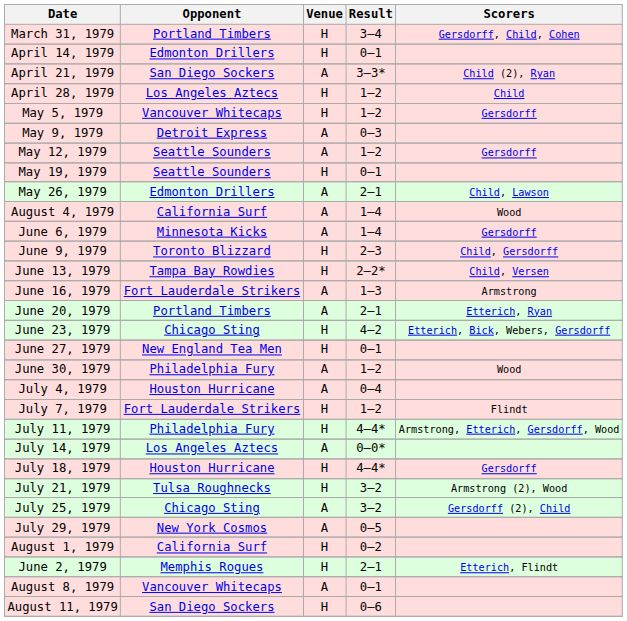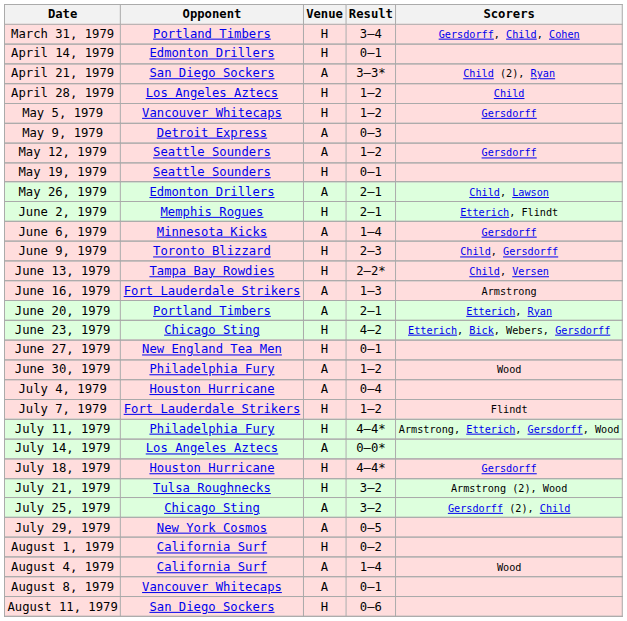 <table class="wikitable" style="font-size:95%; text-align:center">
 <tr>
 <th>Date</th>
 <th>Opponent</th>
 <th>Venue</th>
 <th>Result</th>
 <th>Scorers</th>
 </tr>
 <tr bgcolor="#ffdddd">
 <td>March 31, 1979</td>
 <td><a href='#'>Portland Timbers</a></td>
 <td>H</td>
 <td>3–4</td>
 <td><small><a href='#'>Gersdorff</a>, <a href='#'>Child</a>, <a href='#'>Cohen</a></small></td>
 </tr>
 <tr>
 </tr>
 <tr bgcolor="#ffdddd">
 <td>April 14, 1979</td>
 <td><a href='#'>Edmonton Drillers</a></td>
 <td>H</td>
 <td>0–1</td>
 <td><small></small></td>
 </tr>
 <tr>
 </tr>
 <tr bgcolor="#ffdddd">
 <td>April 21, 1979</td>
 <td><a href='#'>San Diego Sockers</a></td>
 <td>A</td>
 <td>3–3*</td>
 <td><small><a href='#'>Child</a> (2), <a href='#'>Ryan</a></small></td>
 </tr>
 <tr>
 </tr>
 <tr bgcolor="#ffdddd">
 <td>April 28, 1979</td>
 <td><a href='#'>Los Angeles Aztecs</a></td>
 <td>H</td>
 <td>1–2</td>
 <td><small><a href='#'>Child</a></small></td>
 </tr>
 <tr>
 </tr>
 <tr bgcolor="#ffdddd">
 <td>May 5, 1979</td>
 <td><a href='#'>Vancouver Whitecaps</a></td>
 <td>H</td>
 <td>1–2</td>
 <td><small><a href='#'>Gersdorff</a></small></td>
 </tr>
 <tr>
 </tr>
 <tr bgcolor="#ffdddd">
 <td>May 9, 1979</td>
 <td><a href='#'>Detroit Express</a></td>
 <td>A</td>
 <td>0–3</td>
 <td><small></small></td>
 </tr>
 <tr>
 </tr>
 <tr bgcolor="#ffdddd">
 <td>May 12, 1979</td>
 <td><a href='#'>Seattle Sounders</a></td>
 <td>A</td>
 <td>1–2</td>
 <td><small><a href='#'>Gersdorff</a></small></td>
 </tr>
 <tr>
 </tr>
 <tr bgcolor="#ffdddd">
 <td>May 19, 1979</td>
 <td><a href='#'>Seattle Sounders</a></td>
 <td>H</td>
 <td>0–1</td>
 <td><small></small></td>
 </tr>
 <tr>
 </tr>
 <tr bgcolor="#ddffdd">
 <td>May 26, 1979</td>
 <td><a href='#'>Edmonton Drillers</a></td>
 <td>A</td>
 <td>2–1</td>
 <td><small><a href='#'>Child</a>, <a href='#'>Lawson</a></small></td>
 </tr>
 <tr>
 </tr>
-<tr bgcolor="#ffdddd">
-<td>August 4, 1979</td>
-<td><a href='#'>California Surf</a></td>
-<td>A</td>
-<td>1–4</td>
-<td><small>Wood</small></td>
+<tr bgcolor="#ddffdd">
+<td>June 2, 1979</td>
+<td><a href='#'>Memphis Rogues</a></td>
+<td>H</td>
+<td>2–1</td>
+<td><small><a href='#'>Etterich</a>, Flindt</small></td>
 </tr>
 <tr>
 </tr>
 <tr bgcolor="#ffdddd">
 <td>June 6, 1979</td>
 <td><a href='#'>Minnesota Kicks</a></td>
 <td>A</td>
 <td>1–4</td>
 <td><small><a href='#'>Gersdorff</a></small></td>
 </tr>
 <tr>
 </tr>
 <tr bgcolor="#ffdddd">
 <td>June 9, 1979</td>
 <td><a href='#'>Toronto Blizzard</a></td>
 <td>H</td>
 <td>2–3</td>
 <td><small><a href='#'>Child</a>, <a href='#'>Gersdorff</a></small></td>
 </tr>
 <tr>
 </tr>
 <tr bgcolor="#ffdddd">
 <td>June 13, 1979</td>
 <td><a href='#'>Tampa Bay Rowdies</a></td>
 <td>H</td>
 <td>2–2*</td>
 <td><small><a href='#'>Child</a>, <a href='#'>Versen</a></small></td>
 </tr>
 <tr>
 </tr>
 <tr bgcolor="#ffdddd">
 <td>June 16, 1979</td>
 <td><a href='#'>Fort Lauderdale Strikers</a></td>
 <td>A</td>
 <td>1–3</td>
 <td><small>Armstrong</small></td>
 </tr>
 <tr>
 </tr>
 <tr bgcolor="#ddffdd">
 <td>June 20, 1979</td>
 <td><a href='#'>Portland Timbers</a></td>
 <td>A</td>
 <td>2–1</td>
 <td><small><a href='#'>Etterich</a>, <a href='#'>Ryan</a></small></td>
 </tr>
 <tr>
 </tr>
 <tr bgcolor="#ddffdd">
 <td>June 23, 1979</td>
 <td><a href='#'>Chicago Sting</a></td>
 <td>H</td>
 <td>4–2</td>
 <td><small><a href='#'>Etterich</a>, <a href='#'>Bick</a>, Webers, <a href='#'>Gersdorff</a></small></td>
 </tr>
 <tr>
 </tr>
 <tr bgcolor="#ffdddd">
 <td>June 27, 1979</td>
 <td><a href='#'>New England Tea Men</a></td>
 <td>H</td>
 <td>0–1</td>
 <td><small></small></td>
 </tr>
 <tr>
 </tr>
 <tr bgcolor="#ffdddd">
 <td>June 30, 1979</td>
 <td><a href='#'>Philadelphia Fury</a></td>
 <td>A</td>
 <td>1–2</td>
 <td><small>Wood</small></td>
 </tr>
 <tr>
 </tr>
 <tr bgcolor="#ffdddd">
 <td>July 4, 1979</td>
 <td><a href='#'>Houston Hurricane</a></td>
 <td>A</td>
 <td>0–4</td>
 <td><small></small></td>
 </tr>
 <tr>
 </tr>
 <tr bgcolor="#ffdddd">
 <td>July 7, 1979</td>
 <td><a href='#'>Fort Lauderdale Strikers</a></td>
 <td>H</td>
 <td>1–2</td>
 <td><small>Flindt</small></td>
 </tr>
 <tr>
 </tr>
 <tr bgcolor="#ddffdd">
 <td>July 11, 1979</td>
 <td><a href='#'>Philadelphia Fury</a></td>
 <td>H</td>
 <td>4–4*</td>
 <td><small>Armstrong, <a href='#'>Etterich</a>, <a href='#'>Gersdorff</a>, Wood</small></td>
 </tr>
 <tr>
 </tr>
 <tr bgcolor="#ddffdd">
 <td>July 14, 1979</td>
 <td><a href='#'>Los Angeles Aztecs</a></td>
 <td>A</td>
 <td>0–0*</td>
 <td><small></small></td>
 </tr>
 <tr>
 </tr>
 <tr bgcolor="#ffdddd">
 <td>July 18, 1979</td>
 <td><a href='#'>Houston Hurricane</a></td>
 <td>H</td>
 <td>4–4*</td>
 <td><small><a href='#'>Gersdorff</a></small></td>
 </tr>
 <tr>
 </tr>
 <tr bgcolor="#ddffdd">
 <td>July 21, 1979</td>
 <td><a href='#'>Tulsa Roughnecks</a></td>
 <td>H</td>
 <td>3–2</td>
 <td><small>Armstrong (2), Wood</small></td>
 </tr>
 <tr>
 </tr>
 <tr bgcolor="#ddffdd">
 <td>July 25, 1979</td>
 <td><a href='#'>Chicago Sting</a></td>
 <td>A</td>
 <td>3–2</td>
 <td><small><a href='#'>Gersdorff</a> (2), <a href='#'>Child</a></small></td>
 </tr>
 <tr>
 </tr>
 <tr bgcolor="#ffdddd">
 <td>July 29, 1979</td>
 <td><a href='#'>New York Cosmos</a></td>
 <td>A</td>
 <td>0–5</td>
 <td><small></small></td>
 </tr>
 <tr>
 </tr>
 <tr bgcolor="#ffdddd">
 <td>August 1, 1979</td>
 <td><a href='#'>California Surf</a></td>
 <td>H</td>
 <td>0–2</td>
 <td><small></small></td>
 </tr>
 <tr>
 </tr>
-<tr bgcolor="#ddffdd">
-<td>June 2, 1979</td>
-<td><a href='#'>Memphis Rogues</a></td>
-<td>H</td>
-<td>2–1</td>
-<td><small><a href='#'>Etterich</a>, Flindt</small></td>
+<tr bgcolor="#ffdddd">
+<td>August 4, 1979</td>
+<td><a href='#'>California Surf</a></td>
+<td>A</td>
+<td>1–4</td>
+<td><small>Wood</small></td>
 </tr>
 <tr>
 </tr>
 <tr bgcolor="#ffdddd">
 <td>August 8, 1979</td>
 <td><a href='#'>Vancouver Whitecaps</a></td>
 <td>A</td>
 <td>0–1</td>
 <td><small></small></td>
 </tr>
 <tr>
 </tr>
 <tr bgcolor="#ffdddd">
 <td>August 11, 1979</td>
 <td><a href='#'>San Diego Sockers</a></td>
 <td>H</td>
 <td>0–6</td>
 <td><small></small></td>
 </tr>
 <tr>
 </tr>
 </table>
